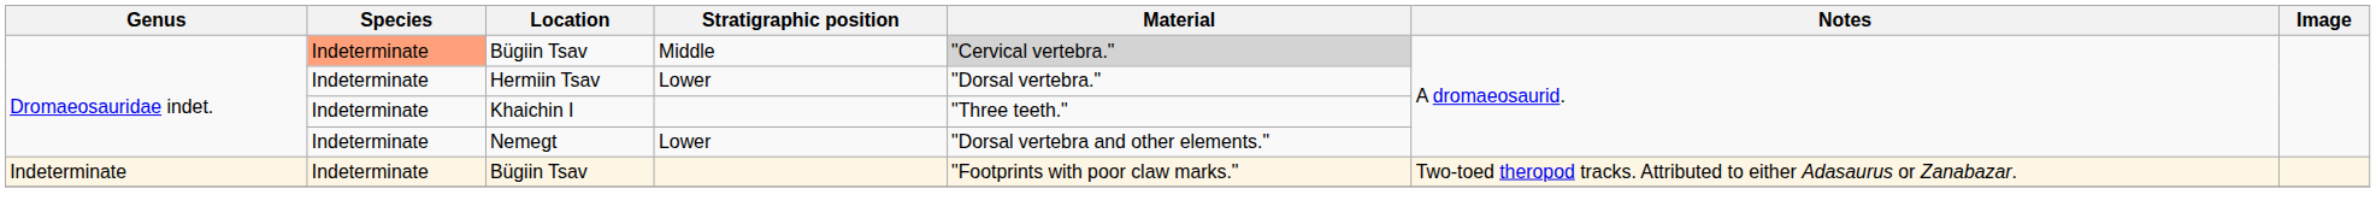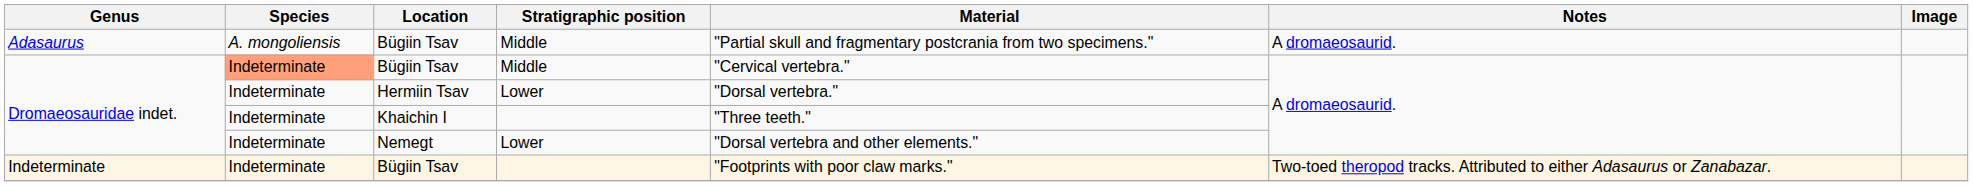 <table class="wikitable" align="center" width="100%">
 <tr>
 <th>Genus</th>
 <th>Species</th>
 <th>Location</th>
 <th>Stratigraphic position</th>
 <th>Material</th>
 <th>Notes</th>
 <th>Image</th>
 </tr>
 <tr>
+<td><em><a href='#'>Adasaurus</a></em></td>
+<td><em>A. mongoliensis</em></td>
+<td>Bügiin Tsav</td>
+<td>Middle</td>
+<td>"Partial skull and fragmentary postcrania from two specimens."</td>
+<td>A <a href='#'>dromaeosaurid</a>.</td>
+<td></td>
+</tr>
+<tr>
 <td rowspan="4"><br><a href='#'>Dromaeosauridae</a> indet.</td>
 <td style="background: lightsalmon;">Indeterminate</td>
 <td>Bügiin Tsav</td>
 <td>Middle</td>
-<td style="background: lightgrey;">"Cervical vertebra."</td>
+<td>"Cervical vertebra."</td>
 <td rowspan="4">A <a href='#'>dromaeosaurid</a>.</td>
 <td rowspan="4"></td>
 </tr>
 <tr>
 <td>Indeterminate</td>
 <td>Hermiin Tsav</td>
 <td>Lower</td>
 <td>"Dorsal vertebra."</td>
 </tr>
 <tr>
 <td>Indeterminate</td>
 <td>Khaichin I</td>
 <td></td>
 <td>"Three teeth."</td>
 </tr>
 <tr>
 <td>Indeterminate</td>
 <td>Nemegt</td>
 <td>Lower</td>
 <td>"Dorsal vertebra and other elements."</td>
 </tr>
 <tr>
 <td style="background:#fef6e4;">Indeterminate</td>
 <td style="background:#fef6e4;">Indeterminate</td>
 <td style="background:#fef6e4;">Bügiin Tsav</td>
 <td style="background:#fef6e4;"></td>
 <td style="background:#fef6e4;">"Footprints with poor claw marks."</td>
 <td style="background:#fef6e4;">Two-toed <a href='#'>theropod</a> tracks. Attributed to either <em>Adasaurus</em> or <em>Zanabazar</em>.</td>
 <td style="background:#fef6e4;"></td>
 </tr>
 <tr>
 </tr>
 </table>
